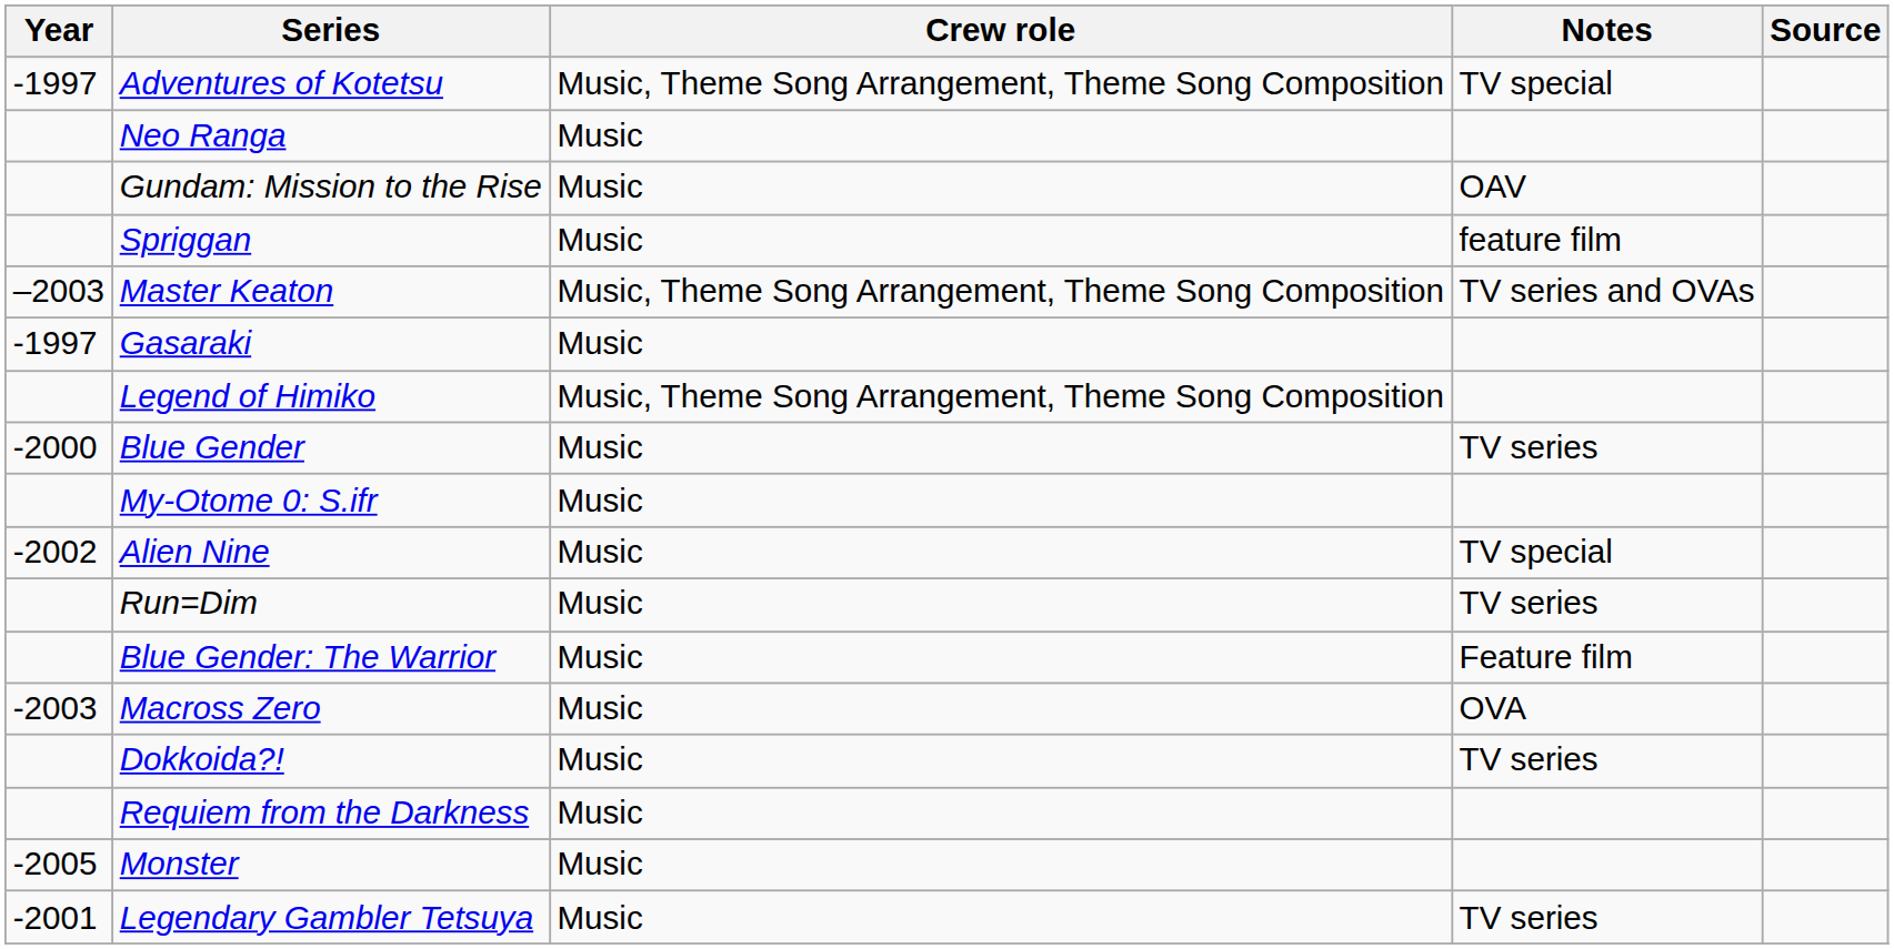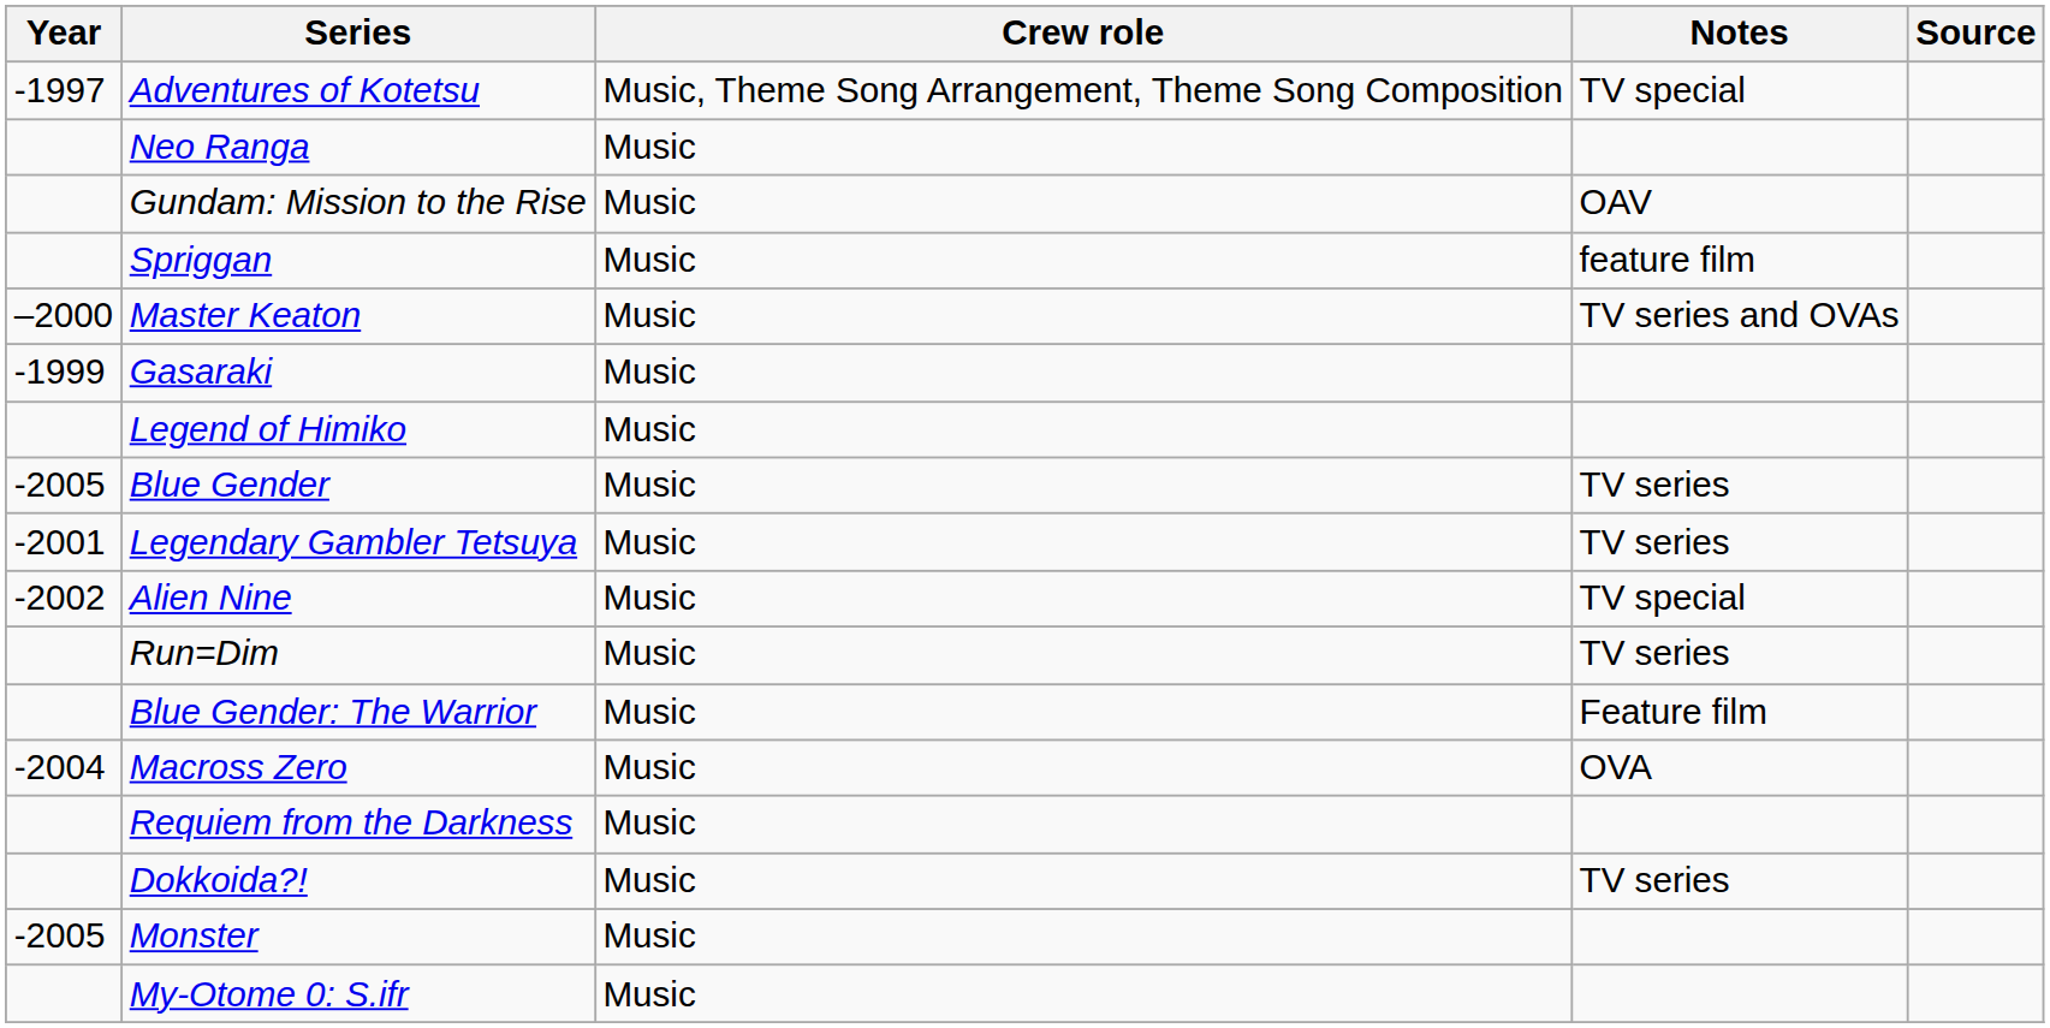 <table class="wikitable sortable plainrowheaders">
 <tr>
 <th>Year</th>
 <th>Series</th>
 <th>Crew role</th>
 <th class="unsortable">Notes</th>
 <th class="unsortable">Source</th>
 </tr>
 <tr>
 <td>-1997</td>
 <td><em><a href='#'>Adventures of Kotetsu</a></em></td>
 <td>Music, Theme Song Arrangement, Theme Song Composition</td>
 <td>TV special</td>
 <td></td>
 </tr>
 <tr>
 <td></td>
 <td><em><a href='#'>Neo Ranga</a></em></td>
 <td>Music</td>
 <td></td>
 <td></td>
 </tr>
 <tr>
 <td></td>
 <td><em>Gundam: Mission to the Rise</em></td>
 <td>Music</td>
 <td>OAV</td>
 <td></td>
 </tr>
 <tr>
 <td></td>
 <td><em><a href='#'>Spriggan</a></em></td>
 <td>Music</td>
 <td>feature film</td>
 <td></td>
 </tr>
 <tr>
-<td>–2003</td>
+<td>–2000</td>
 <td><em><a href='#'>Master Keaton</a></em></td>
-<td>Music, Theme Song Arrangement, Theme Song Composition</td>
+<td>Music</td>
 <td>TV series and OVAs</td>
 <td></td>
 </tr>
 <tr>
-<td>-1997</td>
+<td>-1999</td>
 <td><em><a href='#'>Gasaraki</a></em></td>
 <td>Music</td>
 <td></td>
 <td></td>
 </tr>
 <tr>
 <td></td>
 <td><em><a href='#'>Legend of Himiko</a></em></td>
-<td>Music, Theme Song Arrangement, Theme Song Composition</td>
+<td>Music</td>
 <td></td>
 <td></td>
 </tr>
 <tr>
-<td>-2000</td>
+<td>-2005</td>
 <td><em><a href='#'>Blue Gender</a></em></td>
 <td>Music</td>
 <td>TV series</td>
 <td></td>
 </tr>
 <tr>
-<td></td>
-<td><em><a href='#'>My-Otome 0: S.ifr</a></em></td>
+<td>-2001</td>
+<td><em><a href='#'>Legendary Gambler Tetsuya</a></em></td>
 <td>Music</td>
-<td></td>
+<td>TV series</td>
 <td></td>
 </tr>
 <tr>
 <td>-2002</td>
 <td><em><a href='#'>Alien Nine</a></em></td>
 <td>Music</td>
 <td>TV special</td>
 <td></td>
 </tr>
 <tr>
 <td></td>
 <td><em>Run=Dim</em></td>
 <td>Music</td>
 <td>TV series</td>
 <td></td>
 </tr>
 <tr>
 <td></td>
 <td><em><a href='#'>Blue Gender: The Warrior</a></em></td>
 <td>Music</td>
 <td>Feature film</td>
 <td></td>
 </tr>
 <tr>
-<td>-2003</td>
+<td>-2004</td>
 <td><em><a href='#'>Macross Zero</a></em></td>
 <td>Music</td>
 <td>OVA</td>
+<td></td>
+</tr>
+<tr>
+<td></td>
+<td><em><a href='#'>Requiem from the Darkness</a></em></td>
+<td>Music</td>
+<td></td>
 <td></td>
 </tr>
 <tr>
 <td></td>
 <td><em><a href='#'>Dokkoida?!</a></em></td>
 <td>Music</td>
 <td>TV series</td>
 <td></td>
 </tr>
 <tr>
-<td></td>
-<td><em><a href='#'>Requiem from the Darkness</a></em></td>
-<td>Music</td>
-<td></td>
-<td></td>
-</tr>
-<tr>
 <td>-2005</td>
 <td><em><a href='#'>Monster</a></em></td>
 <td>Music</td>
 <td></td>
 <td></td>
 </tr>
 <tr>
-<td>-2001</td>
-<td><em><a href='#'>Legendary Gambler Tetsuya</a></em></td>
+<td></td>
+<td><em><a href='#'>My-Otome 0: S.ifr</a></em></td>
 <td>Music</td>
-<td>TV series</td>
+<td></td>
 <td></td>
 </tr>
 <tr>
 </tr>
 </table>
